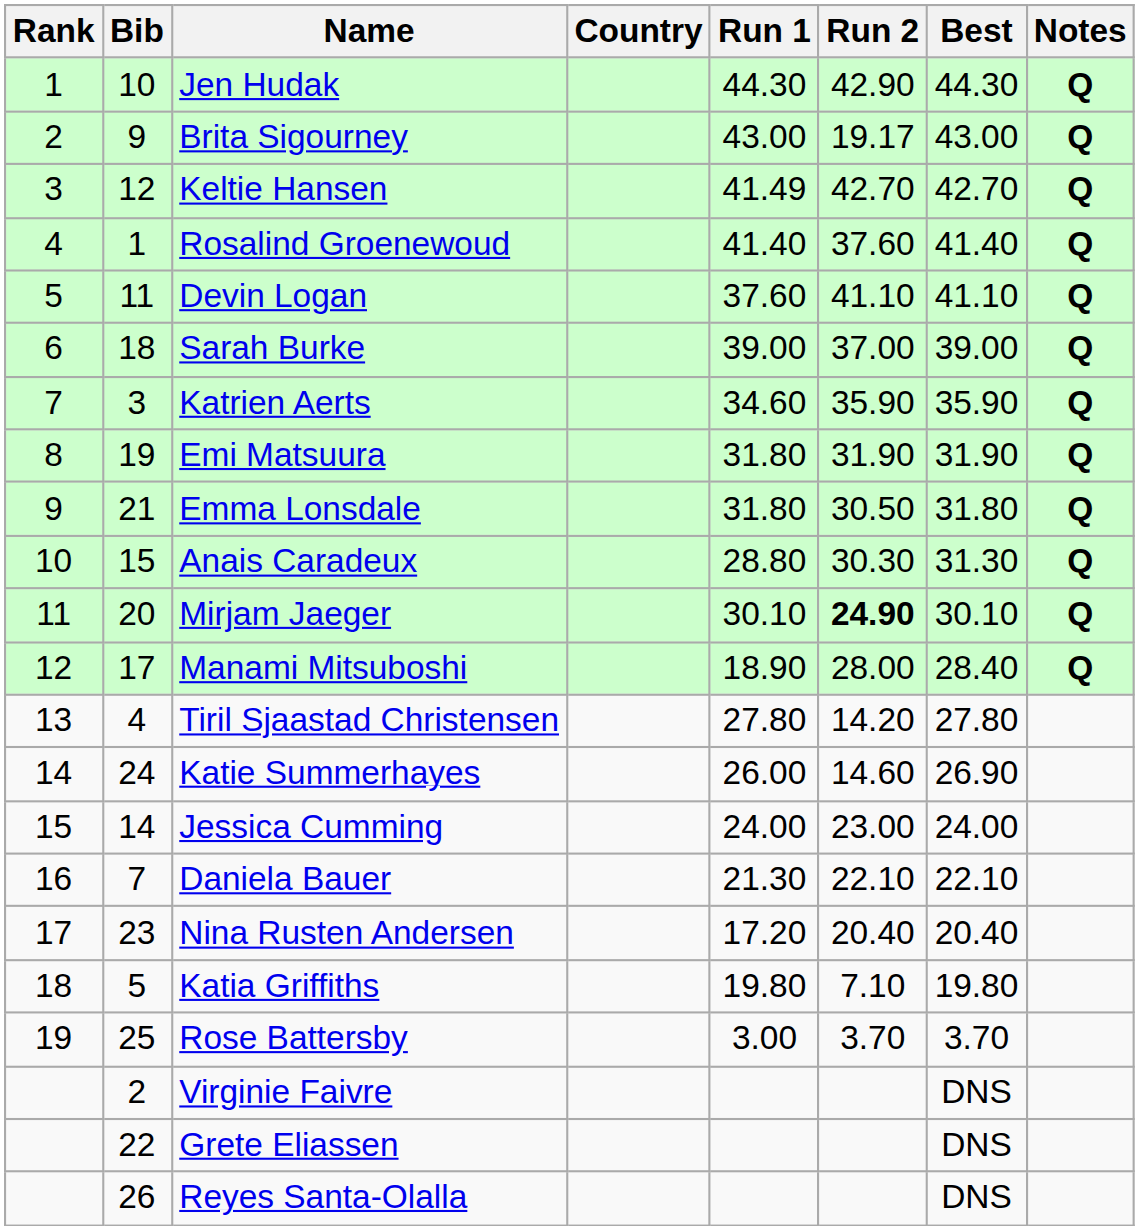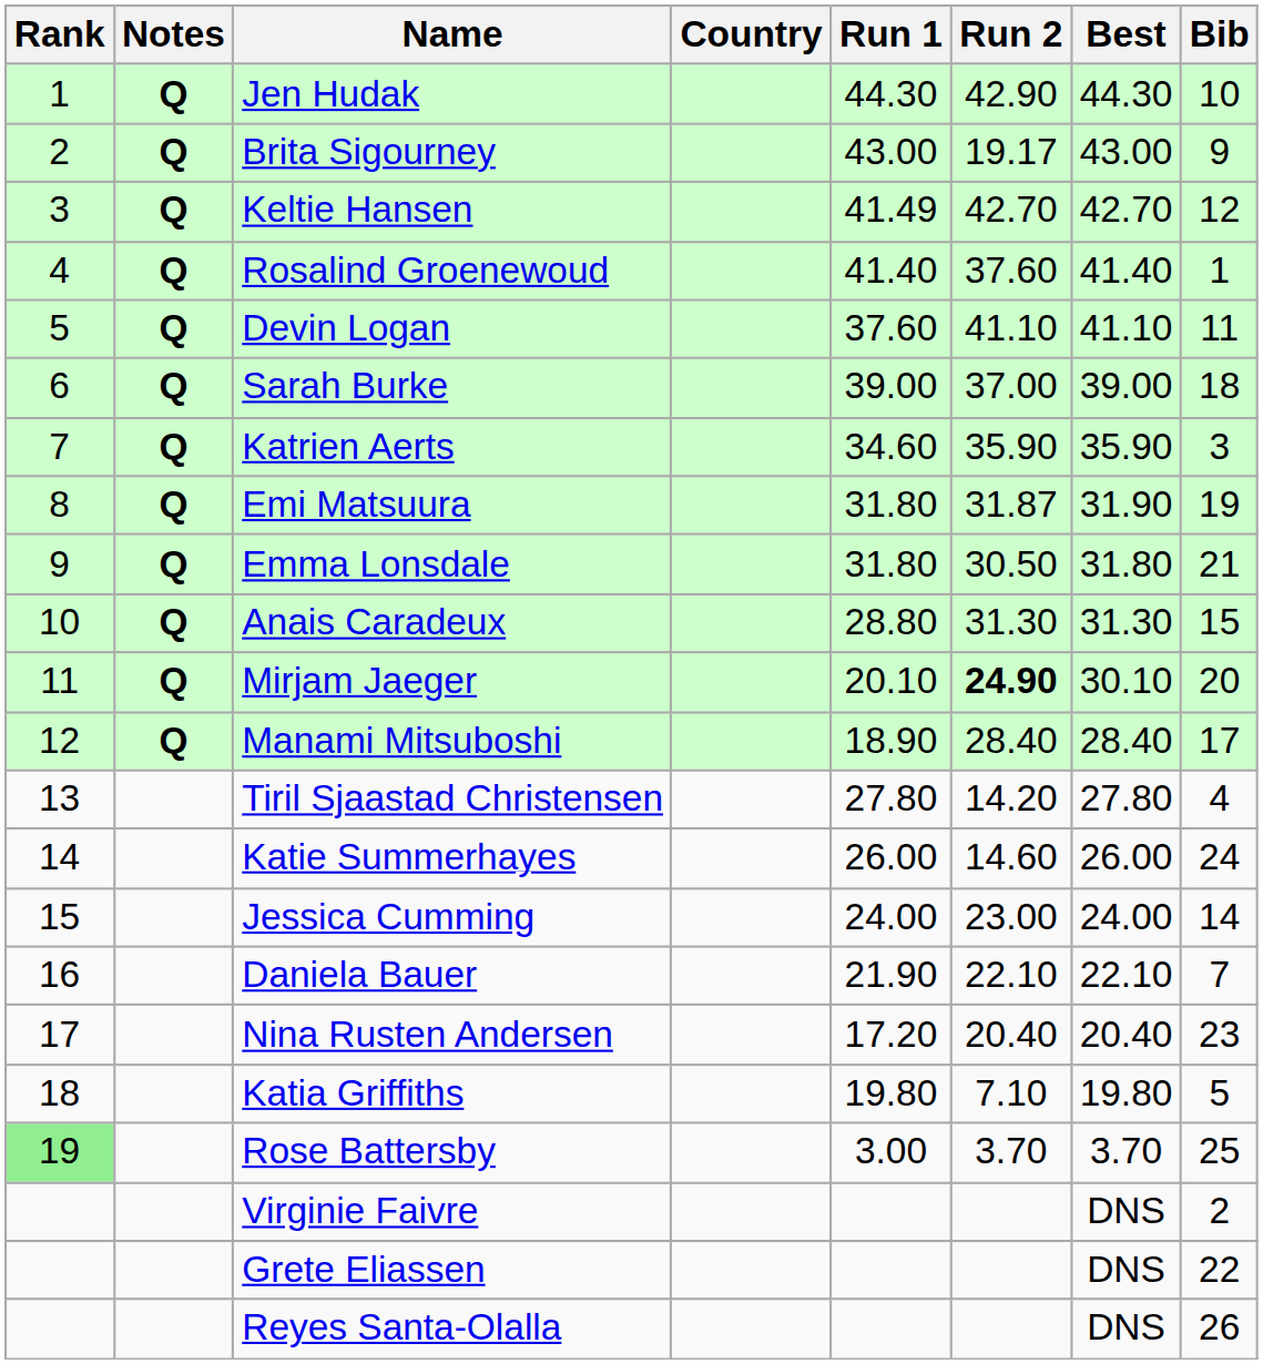 <table class="wikitable sortable" style="text-align:center">
 <tr>
 <th>Rank</th>
-<th>Bib</th>
+<th>Notes</th>
 <th>Name</th>
 <th>Country</th>
 <th>Run 1</th>
 <th>Run 2</th>
 <th>Best</th>
-<th>Notes</th>
+<th>Bib</th>
 </tr>
 <tr bgcolor="#ccffcc">
 <td>1</td>
-<td>10</td>
+<td><strong>Q</strong></td>
 <td align=left><a href='#'>Jen Hudak</a></td>
 <td align=left></td>
 <td>44.30</td>
 <td>42.90</td>
 <td>44.30</td>
-<td><strong>Q</strong></td>
+<td>10</td>
 </tr>
 <tr bgcolor="#ccffcc">
 <td>2</td>
-<td>9</td>
+<td><strong>Q</strong></td>
 <td align=left><a href='#'>Brita Sigourney</a></td>
 <td align=left></td>
 <td>43.00</td>
 <td>19.17</td>
 <td>43.00</td>
-<td><strong>Q</strong></td>
+<td>9</td>
 </tr>
 <tr bgcolor="#ccffcc">
 <td>3</td>
-<td>12</td>
+<td><strong>Q</strong></td>
 <td align=left><a href='#'>Keltie Hansen</a></td>
 <td align=left></td>
 <td>41.49</td>
 <td>42.70</td>
 <td>42.70</td>
-<td><strong>Q</strong></td>
+<td>12</td>
 </tr>
 <tr bgcolor="#ccffcc">
 <td>4</td>
-<td>1</td>
+<td><strong>Q</strong></td>
 <td align=left><a href='#'>Rosalind Groenewoud</a></td>
 <td align=left></td>
 <td>41.40</td>
 <td>37.60</td>
 <td>41.40</td>
-<td><strong>Q</strong></td>
+<td>1</td>
 </tr>
 <tr bgcolor="#ccffcc">
 <td>5</td>
-<td>11</td>
+<td><strong>Q</strong></td>
 <td align=left><a href='#'>Devin Logan</a></td>
 <td align=left></td>
 <td>37.60</td>
 <td>41.10</td>
 <td>41.10</td>
-<td><strong>Q</strong></td>
+<td>11</td>
 </tr>
 <tr bgcolor="#ccffcc">
 <td>6</td>
-<td>18</td>
+<td><strong>Q</strong></td>
 <td align=left><a href='#'>Sarah Burke</a></td>
 <td align=left></td>
 <td>39.00</td>
 <td>37.00</td>
 <td>39.00</td>
-<td><strong>Q</strong></td>
+<td>18</td>
 </tr>
 <tr bgcolor="#ccffcc">
 <td>7</td>
-<td>3</td>
+<td><strong>Q</strong></td>
 <td align=left><a href='#'>Katrien Aerts</a></td>
 <td align=left></td>
 <td>34.60</td>
 <td>35.90</td>
 <td>35.90</td>
-<td><strong>Q</strong></td>
+<td>3</td>
 </tr>
 <tr bgcolor="#ccffcc">
 <td>8</td>
-<td>19</td>
+<td><strong>Q</strong></td>
 <td align=left><a href='#'>Emi Matsuura</a></td>
 <td align=left></td>
 <td>31.80</td>
+<td>31.87</td>
 <td>31.90</td>
-<td>31.90</td>
-<td><strong>Q</strong></td>
+<td>19</td>
 </tr>
 <tr bgcolor="#ccffcc">
 <td>9</td>
-<td>21</td>
+<td><strong>Q</strong></td>
 <td align=left><a href='#'>Emma Lonsdale</a></td>
 <td align=left></td>
 <td>31.80</td>
 <td>30.50</td>
 <td>31.80</td>
-<td><strong>Q</strong></td>
+<td>21</td>
 </tr>
 <tr bgcolor="#ccffcc">
 <td>10</td>
-<td>15</td>
+<td><strong>Q</strong></td>
 <td align=left><a href='#'>Anais Caradeux</a></td>
 <td align=left></td>
 <td>28.80</td>
-<td>30.30</td>
 <td>31.30</td>
-<td><strong>Q</strong></td>
+<td>31.30</td>
+<td>15</td>
 </tr>
 <tr bgcolor="#ccffcc">
 <td>11</td>
-<td>20</td>
+<td><strong>Q</strong></td>
 <td align=left><a href='#'>Mirjam Jaeger</a></td>
 <td align=left></td>
-<td>30.10</td>
+<td>20.10</td>
 <td><strong>24.90</strong></td>
 <td>30.10</td>
-<td><strong>Q</strong></td>
+<td>20</td>
 </tr>
 <tr bgcolor="#ccffcc">
 <td>12</td>
-<td>17</td>
+<td><strong>Q</strong></td>
 <td align=left><a href='#'>Manami Mitsuboshi</a></td>
 <td align=left></td>
 <td>18.90</td>
-<td>28.00</td>
 <td>28.40</td>
-<td><strong>Q</strong></td>
+<td>28.40</td>
+<td>17</td>
 </tr>
 <tr>
 <td>13</td>
-<td>4</td>
+<td></td>
 <td align=left><a href='#'>Tiril Sjaastad Christensen</a></td>
 <td align=left></td>
 <td>27.80</td>
 <td>14.20</td>
 <td>27.80</td>
-<td></td>
+<td>4</td>
 </tr>
 <tr>
 <td>14</td>
-<td>24</td>
+<td></td>
 <td align=left><a href='#'>Katie Summerhayes</a></td>
 <td align=left></td>
 <td>26.00</td>
 <td>14.60</td>
-<td>26.90</td>
-<td></td>
+<td>26.00</td>
+<td>24</td>
 </tr>
 <tr>
 <td>15</td>
-<td>14</td>
+<td></td>
 <td align=left><a href='#'>Jessica Cumming</a></td>
 <td align=left></td>
 <td>24.00</td>
 <td>23.00</td>
 <td>24.00</td>
-<td></td>
+<td>14</td>
 </tr>
 <tr>
 <td>16</td>
-<td>7</td>
+<td></td>
 <td align=left><a href='#'>Daniela Bauer</a></td>
 <td align=left></td>
-<td>21.30</td>
+<td>21.90</td>
 <td>22.10</td>
 <td>22.10</td>
-<td></td>
+<td>7</td>
 </tr>
 <tr>
 <td>17</td>
-<td>23</td>
+<td></td>
 <td align=left><a href='#'>Nina Rusten Andersen</a></td>
 <td align=left></td>
 <td>17.20</td>
 <td>20.40</td>
 <td>20.40</td>
-<td></td>
+<td>23</td>
 </tr>
 <tr>
 <td>18</td>
-<td>5</td>
+<td></td>
 <td align=left><a href='#'>Katia Griffiths</a></td>
 <td align=left></td>
 <td>19.80</td>
 <td>7.10</td>
 <td>19.80</td>
-<td></td>
+<td>5</td>
 </tr>
 <tr>
-<td>19</td>
-<td>25</td>
+<td style="background: lightgreen;">19</td>
+<td></td>
 <td align=left><a href='#'>Rose Battersby</a></td>
 <td align=left></td>
 <td>3.00</td>
 <td>3.70</td>
 <td>3.70</td>
-<td></td>
+<td>25</td>
 </tr>
 <tr>
 <td></td>
-<td>2</td>
+<td></td>
 <td align=left><a href='#'>Virginie Faivre</a></td>
 <td align=left></td>
 <td></td>
 <td></td>
 <td>DNS</td>
-<td></td>
+<td>2</td>
 </tr>
 <tr>
 <td></td>
-<td>22</td>
+<td></td>
 <td align=left><a href='#'>Grete Eliassen</a></td>
 <td align=left></td>
 <td></td>
 <td></td>
 <td>DNS</td>
-<td></td>
+<td>22</td>
 </tr>
 <tr>
 <td></td>
-<td>26</td>
+<td></td>
 <td align=left><a href='#'>Reyes Santa-Olalla</a></td>
 <td align=left></td>
 <td></td>
 <td></td>
 <td>DNS</td>
-<td></td>
+<td>26</td>
 </tr>
 </table>
